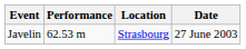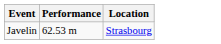 <table class="wikitable" style="border-collapse: collapse; font-size: 95%;">
 <tr>
 <th scope="col">Event</th>
 <th scope="col">Performance</th>
 <th scope="col">Location</th>
-<th scope="col">Date</th>
 </tr>
 <tr>
 <td>Javelin</td>
 <td>62.53 m</td>
 <td><a href='#'>Strasbourg</a></td>
-<td>27 June 2003</td>
 </tr>
 </table>
